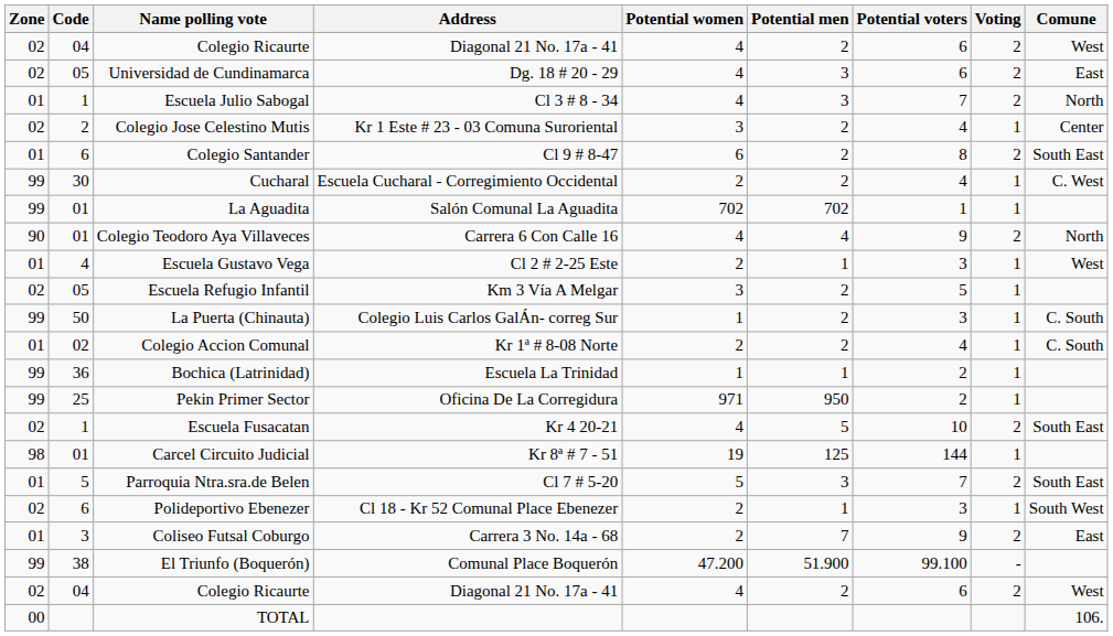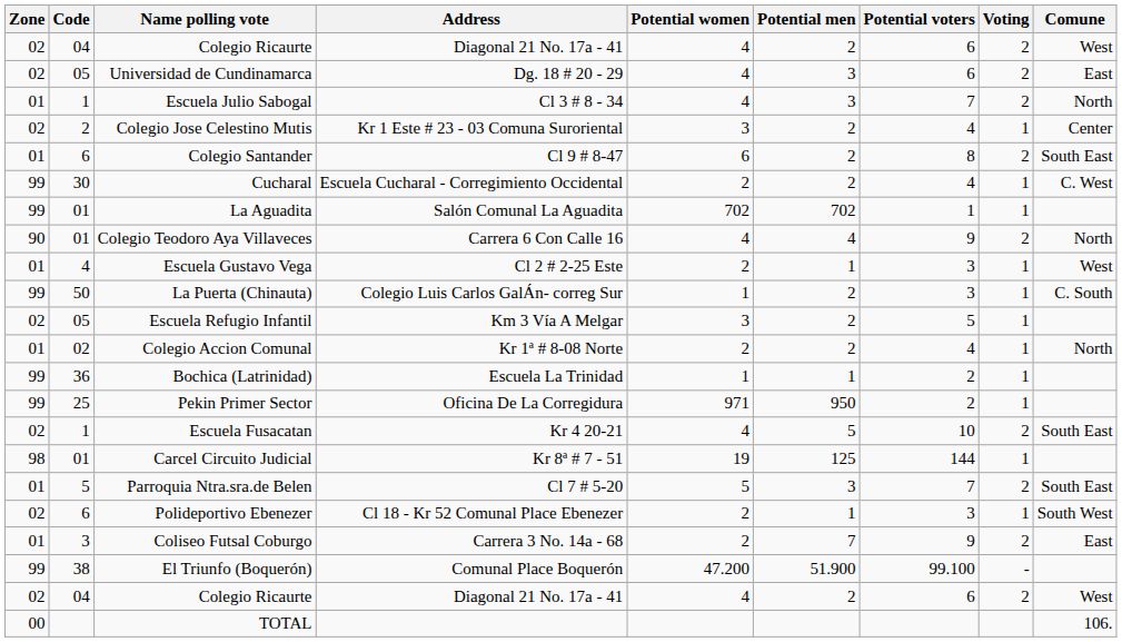 <table class="wikitable sortable" style="text-align:right; font-size:90%; margin-bottom:0">
 <tr bgcolor="#E9E9E9" align="center">
 <th align="left">Zone</th>
 <th>Code</th>
 <th>Name polling vote</th>
 <th>Address</th>
 <th>Potential women</th>
 <th>Potential men</th>
 <th>Potential voters</th>
 <th>Voting</th>
 <th>Comune</th>
 </tr>
 <tr>
 <td>02</td>
 <td>04</td>
 <td>Colegio Ricaurte</td>
 <td>Diagonal 21 No. 17a - 41</td>
 <td>4</td>
 <td>2</td>
 <td>6</td>
 <td>2</td>
 <td>West</td>
 </tr>
 <tr>
 <td>02</td>
 <td>05</td>
 <td>Universidad de Cundinamarca</td>
 <td>Dg. 18 # 20 - 29</td>
 <td>4</td>
 <td>3</td>
 <td>6</td>
 <td>2</td>
 <td>East</td>
 </tr>
 <tr>
 <td>01</td>
 <td>1</td>
 <td>Escuela Julio Sabogal</td>
 <td>Cl 3 # 8 - 34</td>
 <td>4</td>
 <td>3</td>
 <td>7</td>
 <td>2</td>
 <td>North</td>
 </tr>
 <tr>
 <td>02</td>
 <td>2</td>
 <td>Colegio Jose Celestino Mutis</td>
 <td>Kr 1 Este # 23 - 03 Comuna Suroriental</td>
 <td>3</td>
 <td>2</td>
 <td>4</td>
 <td>1</td>
 <td>Center</td>
 </tr>
 <tr>
 <td>01</td>
 <td>6</td>
 <td>Colegio Santander</td>
 <td>Cl 9 # 8-47</td>
 <td>6</td>
 <td>2</td>
 <td>8</td>
 <td>2</td>
 <td>South East</td>
 </tr>
 <tr>
 <td>99</td>
 <td>30</td>
 <td>Cucharal</td>
 <td>Escuela Cucharal - Corregimiento Occidental</td>
 <td>2</td>
 <td>2</td>
 <td>4</td>
 <td>1</td>
 <td>C. West</td>
 </tr>
 <tr>
 <td>99</td>
 <td>01</td>
 <td>La Aguadita</td>
 <td>Salón Comunal La Aguadita</td>
 <td>702</td>
 <td>702</td>
 <td>1</td>
 <td>1</td>
 <td></td>
 </tr>
 <tr>
 <td>90</td>
 <td>01</td>
 <td>Colegio Teodoro Aya Villaveces</td>
 <td>Carrera 6 Con Calle 16</td>
 <td>4</td>
 <td>4</td>
 <td>9</td>
 <td>2</td>
 <td>North</td>
 </tr>
 <tr>
 <td>01</td>
 <td>4</td>
 <td>Escuela Gustavo Vega</td>
 <td>Cl 2 # 2-25 Este</td>
 <td>2</td>
 <td>1</td>
 <td>3</td>
 <td>1</td>
 <td>West</td>
 </tr>
 <tr>
+<td>99</td>
+<td>50</td>
+<td>La Puerta (Chinauta)</td>
+<td>Colegio Luis Carlos GalÁn- correg Sur</td>
+<td>1</td>
+<td>2</td>
+<td>3</td>
+<td>1</td>
+<td>C. South</td>
+</tr>
+<tr>
 <td>02</td>
 <td>05</td>
 <td>Escuela Refugio Infantil</td>
 <td>Km 3 Vía A Melgar</td>
 <td>3</td>
 <td>2</td>
 <td>5</td>
 <td>1</td>
 <td></td>
 </tr>
 <tr>
-<td>99</td>
-<td>50</td>
-<td>La Puerta (Chinauta)</td>
-<td>Colegio Luis Carlos GalÁn- correg Sur</td>
-<td>1</td>
-<td>2</td>
-<td>3</td>
-<td>1</td>
-<td>C. South</td>
-</tr>
-<tr>
 <td>01</td>
 <td>02</td>
 <td>Colegio Accion Comunal</td>
 <td>Kr 1ª # 8-08 Norte</td>
 <td>2</td>
 <td>2</td>
 <td>4</td>
 <td>1</td>
-<td>C. South</td>
+<td>North</td>
 </tr>
 <tr>
 <td>99</td>
 <td>36</td>
 <td>Bochica (Latrinidad)</td>
 <td>Escuela La Trinidad</td>
 <td>1</td>
 <td>1</td>
 <td>2</td>
 <td>1</td>
 <td></td>
 </tr>
 <tr>
 <td>99</td>
 <td>25</td>
 <td>Pekin Primer Sector</td>
 <td>Oficina De La Corregidura</td>
 <td>971</td>
 <td>950</td>
 <td>2</td>
 <td>1</td>
 <td></td>
 </tr>
 <tr>
 <td>02</td>
 <td>1</td>
 <td>Escuela Fusacatan</td>
 <td>Kr 4 20-21</td>
 <td>4</td>
 <td>5</td>
 <td>10</td>
 <td>2</td>
 <td>South East</td>
 </tr>
 <tr>
 <td>98</td>
 <td>01</td>
 <td>Carcel Circuito Judicial</td>
 <td>Kr 8ª # 7 - 51</td>
 <td>19</td>
 <td>125</td>
 <td>144</td>
 <td>1</td>
 </tr>
 <tr>
 <td>01</td>
 <td>5</td>
 <td>Parroquia Ntra.sra.de Belen</td>
 <td>Cl 7 # 5-20</td>
 <td>5</td>
 <td>3</td>
 <td>7</td>
 <td>2</td>
 <td>South East</td>
 </tr>
 <tr>
 <td>02</td>
 <td>6</td>
 <td>Polideportivo Ebenezer</td>
 <td>Cl 18 - Kr 52  Comunal Place Ebenezer</td>
 <td>2</td>
 <td>1</td>
 <td>3</td>
 <td>1</td>
 <td>South West</td>
 </tr>
 <tr>
 <td>01</td>
 <td>3</td>
 <td>Coliseo Futsal Coburgo</td>
 <td>Carrera 3 No. 14a - 68</td>
 <td>2</td>
 <td>7</td>
 <td>9</td>
 <td>2</td>
 <td>East</td>
 </tr>
 <tr>
 <td>99</td>
 <td>38</td>
 <td>El Triunfo (Boquerón)</td>
 <td>Comunal Place Boquerón</td>
 <td>47.200</td>
 <td>51.900</td>
 <td>99.100</td>
 <td>-</td>
 </tr>
 <tr>
 <td>02</td>
 <td>04</td>
 <td>Colegio Ricaurte</td>
 <td>Diagonal 21 No. 17a - 41</td>
 <td>4</td>
 <td>2</td>
 <td>6</td>
 <td>2</td>
 <td>West</td>
 </tr>
 <tr>
 <td>00</td>
 <td></td>
 <td>TOTAL</td>
 <td></td>
 <td></td>
 <td></td>
 <td></td>
 <td></td>
 <td>106.</td>
 </tr>
 </table>
